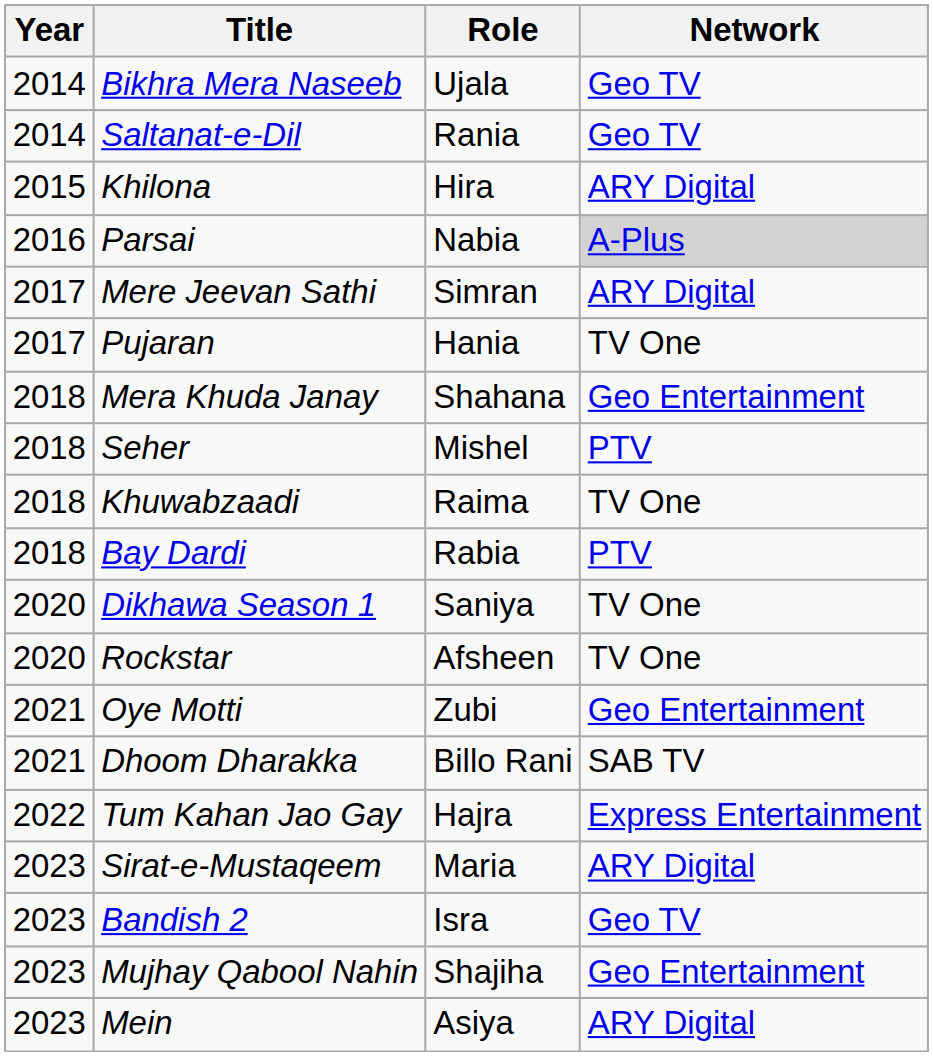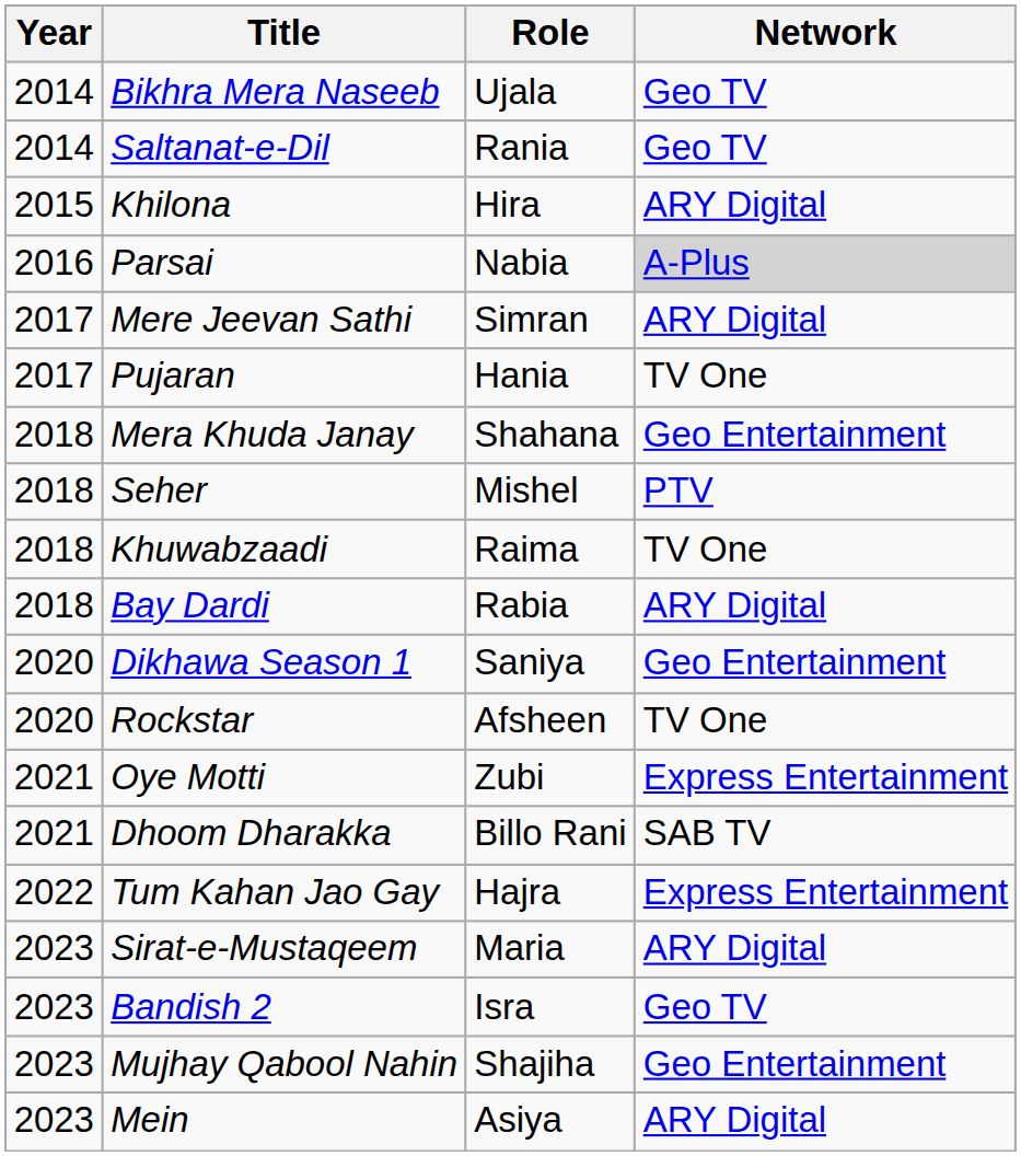 <table class="wikitable sortable plainrowheaders">
 <tr style="text-align:center;">
 <th scope="col">Year</th>
 <th scope="col">Title</th>
 <th scope="col">Role</th>
 <th scope="col">Network</th>
 </tr>
 <tr>
 <td>2014</td>
 <td><em><a href='#'>Bikhra Mera Naseeb</a></em></td>
 <td>Ujala</td>
 <td><a href='#'>Geo TV</a></td>
 </tr>
 <tr>
 <td>2014</td>
 <td><em><a href='#'>Saltanat-e-Dil</a></em></td>
 <td>Rania</td>
 <td><a href='#'>Geo TV</a></td>
 </tr>
 <tr>
 <td>2015</td>
 <td><em>Khilona</em></td>
 <td>Hira</td>
 <td><a href='#'>ARY Digital</a></td>
 </tr>
 <tr>
 <td>2016</td>
 <td><em>Parsai</em></td>
 <td>Nabia</td>
 <td style="background: lightgrey;"><a href='#'>A-Plus</a></td>
 </tr>
 <tr>
 <td>2017</td>
 <td><em>Mere Jeevan Sathi</em></td>
 <td>Simran</td>
 <td><a href='#'>ARY Digital</a></td>
 </tr>
 <tr>
 <td>2017</td>
 <td><em>Pujaran</em></td>
 <td>Hania</td>
 <td>TV One</td>
 </tr>
 <tr>
 <td>2018</td>
 <td><em>Mera Khuda Janay</em></td>
 <td>Shahana</td>
 <td><a href='#'>Geo Entertainment</a></td>
 </tr>
 <tr>
 <td>2018</td>
 <td><em>Seher</em></td>
 <td>Mishel</td>
 <td><a href='#'>PTV</a></td>
 </tr>
 <tr>
 <td>2018</td>
 <td><em>Khuwabzaadi</em></td>
 <td>Raima</td>
 <td>TV One</td>
 </tr>
 <tr>
 <td>2018</td>
 <td><em><a href='#'>Bay Dardi</a></em></td>
 <td>Rabia</td>
-<td><a href='#'>PTV</a></td>
+<td><a href='#'>ARY Digital</a></td>
 </tr>
 <tr>
 <td>2020</td>
 <td><em><a href='#'>Dikhawa Season 1</a></em></td>
 <td>Saniya</td>
-<td>TV One</td>
+<td><a href='#'>Geo Entertainment</a></td>
 </tr>
 <tr>
 <td>2020</td>
 <td><em>Rockstar</em></td>
 <td>Afsheen</td>
 <td>TV One</td>
 </tr>
 <tr>
 <td>2021</td>
 <td><em>Oye Motti</em></td>
 <td>Zubi</td>
-<td><a href='#'>Geo Entertainment</a></td>
+<td><a href='#'>Express Entertainment</a></td>
 </tr>
 <tr>
 <td>2021</td>
 <td><em>Dhoom Dharakka</em></td>
 <td>Billo Rani</td>
 <td>SAB TV</td>
 </tr>
 <tr>
 <td>2022</td>
 <td><em>Tum Kahan Jao Gay</em></td>
 <td>Hajra</td>
 <td><a href='#'>Express Entertainment</a></td>
 </tr>
 <tr>
 <td>2023</td>
 <td><em>Sirat-e-Mustaqeem</em></td>
 <td>Maria</td>
 <td><a href='#'>ARY Digital</a></td>
 </tr>
 <tr>
 <td>2023</td>
 <td><em><a href='#'>Bandish 2</a></em></td>
 <td>Isra</td>
 <td><a href='#'>Geo TV</a></td>
 </tr>
 <tr>
 <td>2023</td>
 <td><em>Mujhay Qabool Nahin</em></td>
 <td>Shajiha</td>
 <td><a href='#'>Geo Entertainment</a></td>
 </tr>
 <tr>
 <td>2023</td>
 <td><em>Mein</em></td>
 <td>Asiya</td>
 <td><a href='#'>ARY Digital</a></td>
 </tr>
 </table>
